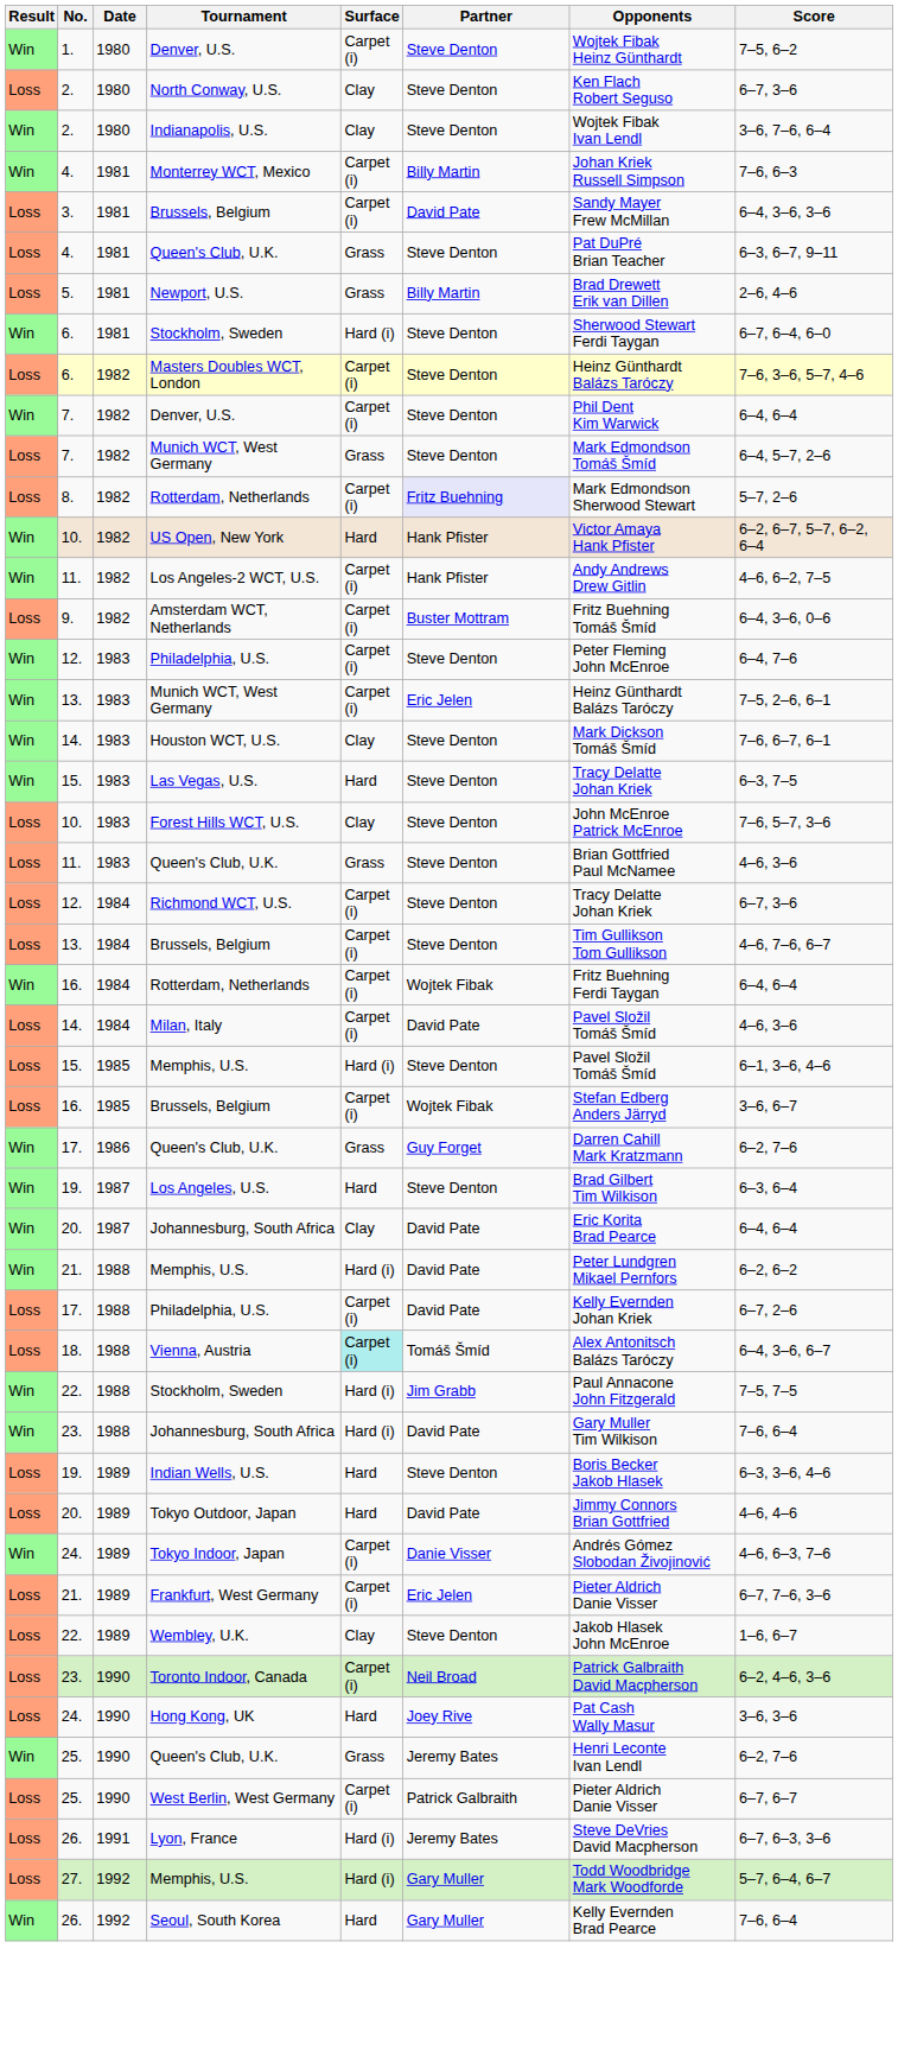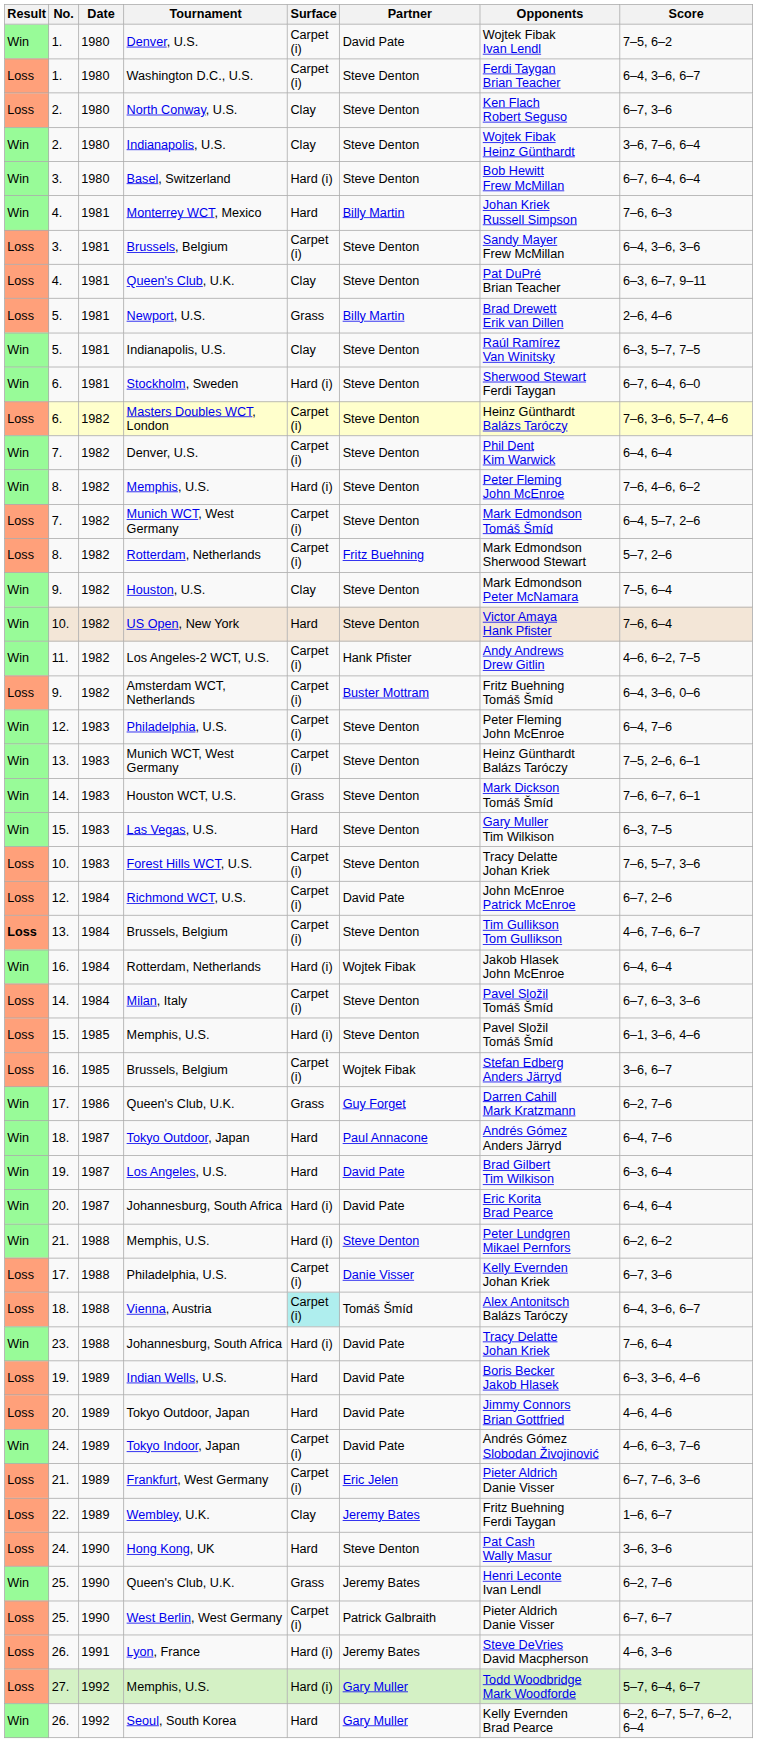 <table class="sortable wikitable">
 <tr>
 <th style="width:45px">Result</th>
 <th style="width:30px" class="unsortable">No.</th>
 <th style="width:50px">Date</th>
 <th style="width:200px">Tournament</th>
 <th style="width:55px">Surface</th>
 <th style="width:170px">Partner</th>
 <th style="width:170px">Opponents</th>
 <th style="width:160px" class="unsortable">Score</th>
 </tr>
 <tr>
 <td style="background:#98fb98;">Win</td>
 <td>1.</td>
 <td>1980</td>
 <td><a href='#'>Denver</a>, U.S.</td>
 <td>Carpet (i)</td>
-<td> <a href='#'>Steve Denton</a></td>
-<td> <a href='#'>Wojtek Fibak</a> <br>  <a href='#'>Heinz Günthardt</a></td>
+<td> David Pate</td>
+<td> Wojtek Fibak <br>  <a href='#'>Ivan Lendl</a></td>
 <td>7–5, 6–2</td>
+</tr>
+<tr>
+<td style="background:#ffa07a;">Loss</td>
+<td>1.</td>
+<td>1980</td>
+<td>Washington D.C., U.S.</td>
+<td>Carpet (i)</td>
+<td> Steve Denton</td>
+<td> <a href='#'>Ferdi Taygan</a> <br>  <a href='#'>Brian Teacher</a></td>
+<td>6–4, 3–6, 6–7</td>
 </tr>
 <tr>
 <td style="background:#ffa07a;">Loss</td>
 <td>2.</td>
 <td>1980</td>
 <td><a href='#'>North Conway</a>, U.S.</td>
 <td>Clay</td>
 <td> Steve Denton</td>
 <td> <a href='#'>Ken Flach</a> <br>  <a href='#'>Robert Seguso</a></td>
 <td>6–7, 3–6</td>
 </tr>
 <tr>
 <td style="background:#98fb98;">Win</td>
 <td>2.</td>
 <td>1980</td>
 <td><a href='#'>Indianapolis</a>, U.S.</td>
 <td>Clay</td>
 <td> Steve Denton</td>
-<td> Wojtek Fibak <br>  <a href='#'>Ivan Lendl</a></td>
+<td> <a href='#'>Wojtek Fibak</a> <br>  <a href='#'>Heinz Günthardt</a></td>
 <td>3–6, 7–6, 6–4</td>
+</tr>
+<tr>
+<td style="background:#98fb98;">Win</td>
+<td>3.</td>
+<td>1980</td>
+<td><a href='#'>Basel</a>, Switzerland</td>
+<td>Hard (i)</td>
+<td> Steve Denton</td>
+<td> <a href='#'>Bob Hewitt</a> <br>  <a href='#'>Frew McMillan</a></td>
+<td>6–7, 6–4, 6–4</td>
 </tr>
 <tr>
 <td style="background:#98fb98;">Win</td>
 <td>4.</td>
 <td>1981</td>
 <td><a href='#'>Monterrey WCT</a>, Mexico</td>
-<td>Carpet (i)</td>
+<td>Hard</td>
 <td> <a href='#'>Billy Martin</a></td>
 <td> <a href='#'>Johan Kriek</a> <br>  <a href='#'>Russell Simpson</a></td>
 <td>7–6, 6–3</td>
 </tr>
 <tr>
 <td style="background:#ffa07a;">Loss</td>
 <td>3.</td>
 <td>1981</td>
 <td><a href='#'>Brussels</a>, Belgium</td>
 <td>Carpet (i)</td>
-<td> <a href='#'>David Pate</a></td>
+<td> Steve Denton</td>
 <td> <a href='#'>Sandy Mayer</a> <br>  Frew McMillan</td>
 <td>6–4, 3–6, 3–6</td>
 </tr>
 <tr>
 <td style="background:#ffa07a;">Loss</td>
 <td>4.</td>
 <td>1981</td>
 <td><a href='#'>Queen's Club</a>, U.K.</td>
-<td>Grass</td>
+<td>Clay</td>
 <td> Steve Denton</td>
 <td> <a href='#'>Pat DuPré</a> <br>  Brian Teacher</td>
 <td>6–3, 6–7, 9–11</td>
 </tr>
 <tr>
 <td style="background:#ffa07a;">Loss</td>
 <td>5.</td>
 <td>1981</td>
 <td><a href='#'>Newport</a>, U.S.</td>
 <td>Grass</td>
 <td> <a href='#'>Billy Martin</a></td>
 <td> <a href='#'>Brad Drewett</a> <br>  <a href='#'>Erik van Dillen</a></td>
 <td>2–6, 4–6</td>
+</tr>
+<tr>
+<td style="background:#98fb98;">Win</td>
+<td>5.</td>
+<td>1981</td>
+<td>Indianapolis, U.S.</td>
+<td>Clay</td>
+<td> Steve Denton</td>
+<td> <a href='#'>Raúl Ramírez</a> <br>  <a href='#'>Van Winitsky</a></td>
+<td>6–3, 5–7, 7–5</td>
 </tr>
 <tr>
 <td style="background:#98fb98;">Win</td>
 <td>6.</td>
 <td>1981</td>
 <td><a href='#'>Stockholm</a>, Sweden</td>
 <td>Hard (i)</td>
 <td> Steve Denton</td>
 <td> <a href='#'>Sherwood Stewart</a> <br>  Ferdi Taygan</td>
 <td>6–7, 6–4, 6–0</td>
 </tr>
 <tr style="background:#ffffcc;">
 <td style="background:#ffa07a;">Loss</td>
 <td>6.</td>
 <td>1982</td>
 <td><a href='#'>Masters Doubles WCT</a>, London</td>
 <td>Carpet (i)</td>
 <td> Steve Denton</td>
 <td> Heinz Günthardt <br>  <a href='#'>Balázs Taróczy</a></td>
 <td>7–6, 3–6, 5–7, 4–6</td>
 </tr>
 <tr>
 <td style="background:#98fb98;">Win</td>
 <td>7.</td>
 <td>1982</td>
 <td>Denver, U.S.</td>
 <td>Carpet (i)</td>
 <td> Steve Denton</td>
 <td> <a href='#'>Phil Dent</a> <br>  <a href='#'>Kim Warwick</a></td>
 <td>6–4, 6–4</td>
 </tr>
 <tr>
+<td style="background:#98fb98;">Win</td>
+<td>8.</td>
+<td>1982</td>
+<td><a href='#'>Memphis</a>, U.S.</td>
+<td>Hard (i)</td>
+<td> Steve Denton</td>
+<td> <a href='#'>Peter Fleming</a> <br>  <a href='#'>John McEnroe</a></td>
+<td>7–6, 4–6, 6–2</td>
+</tr>
+<tr>
 <td style="background:#ffa07a;">Loss</td>
 <td>7.</td>
 <td>1982</td>
 <td><a href='#'>Munich WCT</a>, West Germany</td>
-<td>Grass</td>
+<td>Carpet (i)</td>
 <td> Steve Denton</td>
 <td> <a href='#'>Mark Edmondson</a> <br>  <a href='#'>Tomáš Šmíd</a></td>
 <td>6–4, 5–7, 2–6</td>
 </tr>
 <tr>
 <td style="background:#ffa07a;">Loss</td>
 <td>8.</td>
 <td>1982</td>
 <td><a href='#'>Rotterdam</a>, Netherlands</td>
 <td>Carpet (i)</td>
-<td style="background: lavender;"> <a href='#'>Fritz Buehning</a></td>
+<td> <a href='#'>Fritz Buehning</a></td>
 <td> Mark Edmondson <br>  Sherwood Stewart</td>
 <td>5–7, 2–6</td>
+</tr>
+<tr>
+<td style="background:#98fb98;">Win</td>
+<td>9.</td>
+<td>1982</td>
+<td><a href='#'>Houston</a>, U.S.</td>
+<td>Clay</td>
+<td> Steve Denton</td>
+<td> Mark Edmondson <br>  <a href='#'>Peter McNamara</a></td>
+<td>7–5, 6–4</td>
 </tr>
 <tr style="background:#f3e6d7;">
 <td style="background:#98fb98;">Win</td>
 <td>10.</td>
 <td>1982</td>
 <td><a href='#'>US Open</a>, New York</td>
 <td>Hard</td>
-<td> Hank Pfister</td>
+<td> Steve Denton</td>
 <td> <a href='#'>Victor Amaya</a> <br>  <a href='#'>Hank Pfister</a></td>
-<td>6–2, 6–7, 5–7, 6–2, 6–4</td>
+<td>7–6, 6–4</td>
 </tr>
 <tr>
 <td style="background:#98fb98;">Win</td>
 <td>11.</td>
 <td>1982</td>
 <td>Los Angeles-2 WCT, U.S.</td>
 <td>Carpet (i)</td>
 <td> Hank Pfister</td>
 <td> <a href='#'>Andy Andrews</a> <br>  <a href='#'>Drew Gitlin</a></td>
 <td>4–6, 6–2, 7–5</td>
 </tr>
 <tr>
 <td style="background:#ffa07a;">Loss</td>
 <td>9.</td>
 <td>1982</td>
 <td>Amsterdam WCT, Netherlands</td>
 <td>Carpet (i)</td>
 <td> <a href='#'>Buster Mottram</a></td>
 <td> Fritz Buehning <br>  Tomáš Šmíd</td>
 <td>6–4, 3–6, 0–6</td>
 </tr>
 <tr>
 <td style="background:#98fb98;">Win</td>
 <td>12.</td>
 <td>1983</td>
 <td><a href='#'>Philadelphia</a>, U.S.</td>
 <td>Carpet (i)</td>
 <td> Steve Denton</td>
 <td> Peter Fleming <br>  John McEnroe</td>
 <td>6–4, 7–6</td>
 </tr>
 <tr>
 <td style="background:#98fb98;">Win</td>
 <td>13.</td>
 <td>1983</td>
 <td>Munich WCT, West Germany</td>
 <td>Carpet (i)</td>
-<td> <a href='#'>Eric Jelen</a></td>
+<td> Steve Denton</td>
 <td> Heinz Günthardt <br>  Balázs Taróczy</td>
 <td>7–5, 2–6, 6–1</td>
 </tr>
 <tr>
 <td style="background:#98fb98;">Win</td>
 <td>14.</td>
 <td>1983</td>
 <td>Houston WCT, U.S.</td>
-<td>Clay</td>
+<td>Grass</td>
 <td> Steve Denton</td>
 <td> <a href='#'>Mark Dickson</a> <br>  Tomáš Šmíd</td>
 <td>7–6, 6–7, 6–1</td>
 </tr>
 <tr>
 <td style="background:#98fb98;">Win</td>
 <td>15.</td>
 <td>1983</td>
 <td><a href='#'>Las Vegas</a>, U.S.</td>
 <td>Hard</td>
 <td> Steve Denton</td>
-<td> <a href='#'>Tracy Delatte</a> <br>  <a href='#'>Johan Kriek</a></td>
+<td> <a href='#'>Gary Muller</a> <br>  Tim Wilkison</td>
 <td>6–3, 7–5</td>
 </tr>
 <tr>
 <td style="background:#ffa07a;">Loss</td>
 <td>10.</td>
 <td>1983</td>
 <td><a href='#'>Forest Hills WCT</a>, U.S.</td>
-<td>Clay</td>
+<td>Carpet (i)</td>
 <td> Steve Denton</td>
-<td> John McEnroe <br>  <a href='#'>Patrick McEnroe</a></td>
+<td> Tracy Delatte <br>  Johan Kriek</td>
 <td>7–6, 5–7, 3–6</td>
-</tr>
-<tr>
-<td style="background:#ffa07a;">Loss</td>
-<td>11.</td>
-<td>1983</td>
-<td>Queen's Club, U.K.</td>
-<td>Grass</td>
-<td> Steve Denton</td>
-<td> Brian Gottfried <br>  Paul McNamee</td>
-<td>4–6, 3–6</td>
 </tr>
 <tr>
 <td style="background:#ffa07a;">Loss</td>
 <td>12.</td>
 <td>1984</td>
 <td><a href='#'>Richmond WCT</a>, U.S.</td>
 <td>Carpet (i)</td>
-<td> Steve Denton</td>
-<td> Tracy Delatte <br>  Johan Kriek</td>
-<td>6–7, 3–6</td>
+<td> David Pate</td>
+<td> John McEnroe <br>  <a href='#'>Patrick McEnroe</a></td>
+<td>6–7, 2–6</td>
 </tr>
 <tr>
-<td style="background:#ffa07a;">Loss</td>
+<td style="background:#ffa07a;"><strong>Loss</strong></td>
 <td>13.</td>
 <td>1984</td>
 <td>Brussels, Belgium</td>
 <td>Carpet (i)</td>
 <td> Steve Denton</td>
 <td> <a href='#'>Tim Gullikson</a> <br>  <a href='#'>Tom Gullikson</a></td>
 <td>4–6, 7–6, 6–7</td>
 </tr>
 <tr>
 <td style="background:#98fb98;">Win</td>
 <td>16.</td>
 <td>1984</td>
 <td>Rotterdam, Netherlands</td>
-<td>Carpet (i)</td>
+<td>Hard (i)</td>
 <td> Wojtek Fibak</td>
-<td> Fritz Buehning <br>  Ferdi Taygan</td>
+<td> Jakob Hlasek <br>  John McEnroe</td>
 <td>6–4, 6–4</td>
 </tr>
 <tr>
 <td style="background:#ffa07a;">Loss</td>
 <td>14.</td>
 <td>1984</td>
 <td><a href='#'>Milan</a>, Italy</td>
 <td>Carpet (i)</td>
-<td> David Pate</td>
+<td> Steve Denton</td>
 <td> <a href='#'>Pavel Složil</a> <br>  Tomáš Šmíd</td>
-<td>4–6, 3–6</td>
+<td>6–7, 6–3, 3–6</td>
 </tr>
 <tr>
 <td style="background:#ffa07a;">Loss</td>
 <td>15.</td>
 <td>1985</td>
 <td>Memphis, U.S.</td>
 <td>Hard (i)</td>
 <td> Steve Denton</td>
 <td> Pavel Složil <br>  Tomáš Šmíd</td>
 <td>6–1, 3–6, 4–6</td>
 </tr>
 <tr>
 <td style="background:#ffa07a;">Loss</td>
 <td>16.</td>
 <td>1985</td>
 <td>Brussels, Belgium</td>
 <td>Carpet (i)</td>
 <td> Wojtek Fibak</td>
 <td> <a href='#'>Stefan Edberg</a> <br>  <a href='#'>Anders Järryd</a></td>
 <td>3–6, 6–7</td>
 </tr>
 <tr>
 <td style="background:#98fb98;">Win</td>
 <td>17.</td>
 <td>1986</td>
 <td>Queen's Club, U.K.</td>
 <td>Grass</td>
 <td> <a href='#'>Guy Forget</a></td>
 <td> <a href='#'>Darren Cahill</a> <br>  <a href='#'>Mark Kratzmann</a></td>
 <td>6–2, 7–6</td>
 </tr>
 <tr>
 <td style="background:#98fb98;">Win</td>
+<td>18.</td>
+<td>1987</td>
+<td><a href='#'>Tokyo Outdoor</a>, Japan</td>
+<td>Hard</td>
+<td> <a href='#'>Paul Annacone</a></td>
+<td> <a href='#'>Andrés Gómez</a> <br>  Anders Järryd</td>
+<td>6–4, 7–6</td>
+</tr>
+<tr>
+<td style="background:#98fb98;">Win</td>
 <td>19.</td>
 <td>1987</td>
 <td><a href='#'>Los Angeles</a>, U.S.</td>
 <td>Hard</td>
-<td> Steve Denton</td>
+<td> <a href='#'>David Pate</a></td>
 <td> <a href='#'>Brad Gilbert</a> <br>  <a href='#'>Tim Wilkison</a></td>
 <td>6–3, 6–4</td>
 </tr>
 <tr>
 <td style="background:#98fb98;">Win</td>
 <td>20.</td>
 <td>1987</td>
 <td>Johannesburg, South Africa</td>
-<td>Clay</td>
+<td>Hard (i)</td>
 <td> David Pate</td>
 <td> <a href='#'>Eric Korita</a> <br>  <a href='#'>Brad Pearce</a></td>
 <td>6–4, 6–4</td>
 </tr>
 <tr>
 <td style="background:#98fb98;">Win</td>
 <td>21.</td>
 <td>1988</td>
 <td>Memphis, U.S.</td>
 <td>Hard (i)</td>
-<td> David Pate</td>
+<td> <a href='#'>Steve Denton</a></td>
 <td> <a href='#'>Peter Lundgren</a> <br>  <a href='#'>Mikael Pernfors</a></td>
 <td>6–2, 6–2</td>
 </tr>
 <tr>
 <td style="background:#ffa07a;">Loss</td>
 <td>17.</td>
 <td>1988</td>
 <td>Philadelphia, U.S.</td>
 <td>Carpet (i)</td>
-<td> David Pate</td>
+<td> <a href='#'>Danie Visser</a></td>
 <td> <a href='#'>Kelly Evernden</a> <br>  Johan Kriek</td>
-<td>6–7, 2–6</td>
+<td>6–7, 3–6</td>
 </tr>
 <tr>
 <td style="background:#ffa07a;">Loss</td>
 <td>18.</td>
 <td>1988</td>
 <td><a href='#'>Vienna</a>, Austria</td>
 <td style="background: paleturquoise;">Carpet (i)</td>
 <td> Tomáš Šmíd</td>
 <td> <a href='#'>Alex Antonitsch</a> <br>  Balázs Taróczy</td>
 <td>6–4, 3–6, 6–7</td>
 </tr>
 <tr>
 <td style="background:#98fb98;">Win</td>
-<td>22.</td>
-<td>1988</td>
-<td>Stockholm, Sweden</td>
-<td>Hard (i)</td>
-<td> <a href='#'>Jim Grabb</a></td>
-<td> Paul Annacone <br>  <a href='#'>John Fitzgerald</a></td>
-<td>7–5, 7–5</td>
-</tr>
-<tr>
-<td style="background:#98fb98;">Win</td>
 <td>23.</td>
 <td>1988</td>
 <td>Johannesburg, South Africa</td>
 <td>Hard (i)</td>
 <td> David Pate</td>
-<td> <a href='#'>Gary Muller</a> <br>  Tim Wilkison</td>
+<td> <a href='#'>Tracy Delatte</a> <br>  <a href='#'>Johan Kriek</a></td>
 <td>7–6, 6–4</td>
 </tr>
 <tr>
 <td style="background:#ffa07a;">Loss</td>
 <td>19.</td>
 <td>1989</td>
 <td><a href='#'>Indian Wells</a>, U.S.</td>
 <td>Hard</td>
-<td> Steve Denton</td>
+<td> David Pate</td>
 <td> <a href='#'>Boris Becker</a> <br>  <a href='#'>Jakob Hlasek</a></td>
 <td>6–3, 3–6, 4–6</td>
 </tr>
 <tr>
 <td style="background:#ffa07a;">Loss</td>
 <td>20.</td>
 <td>1989</td>
 <td>Tokyo Outdoor, Japan</td>
 <td>Hard</td>
 <td> David Pate</td>
 <td> <a href='#'>Jimmy Connors</a> <br>  <a href='#'>Brian Gottfried</a></td>
 <td>4–6, 4–6</td>
 </tr>
 <tr>
 <td style="background:#98fb98;">Win</td>
 <td>24.</td>
 <td>1989</td>
 <td><a href='#'>Tokyo Indoor</a>, Japan</td>
 <td>Carpet (i)</td>
-<td> <a href='#'>Danie Visser</a></td>
+<td> David Pate</td>
 <td> Andrés Gómez <br>  <a href='#'>Slobodan Živojinović</a></td>
 <td>4–6, 6–3, 7–6</td>
 </tr>
 <tr>
 <td style="background:#ffa07a;">Loss</td>
 <td>21.</td>
 <td>1989</td>
 <td><a href='#'>Frankfurt</a>, West Germany</td>
 <td>Carpet (i)</td>
 <td> <a href='#'>Eric Jelen</a></td>
 <td> <a href='#'>Pieter Aldrich</a> <br>  Danie Visser</td>
 <td>6–7, 7–6, 3–6</td>
 </tr>
 <tr>
 <td style="background:#ffa07a;">Loss</td>
 <td>22.</td>
 <td>1989</td>
 <td><a href='#'>Wembley</a>, U.K.</td>
 <td>Clay</td>
-<td> Steve Denton</td>
-<td> Jakob Hlasek <br>  John McEnroe</td>
+<td> <a href='#'>Jeremy Bates</a></td>
+<td> Fritz Buehning <br>  Ferdi Taygan</td>
 <td>1–6, 6–7</td>
-</tr>
-<tr style="background:#d4f1c5;">
-<td style="background:#ffa07a;">Loss</td>
-<td>23.</td>
-<td>1990</td>
-<td><a href='#'>Toronto Indoor</a>, Canada</td>
-<td>Carpet (i)</td>
-<td> <a href='#'>Neil Broad</a></td>
-<td> <a href='#'>Patrick Galbraith</a> <br>  <a href='#'>David Macpherson</a></td>
-<td>6–2, 4–6, 3–6</td>
 </tr>
 <tr>
 <td style="background:#ffa07a;">Loss</td>
 <td>24.</td>
 <td>1990</td>
 <td><a href='#'>Hong Kong</a>, UK</td>
 <td>Hard</td>
-<td> <a href='#'>Joey Rive</a></td>
+<td> Steve Denton</td>
 <td> <a href='#'>Pat Cash</a> <br>  <a href='#'>Wally Masur</a></td>
 <td>3–6, 3–6</td>
 </tr>
 <tr>
 <td style="background:#98fb98;">Win</td>
 <td>25.</td>
 <td>1990</td>
 <td>Queen's Club, U.K.</td>
 <td>Grass</td>
 <td> Jeremy Bates</td>
 <td> <a href='#'>Henri Leconte</a> <br>  Ivan Lendl</td>
 <td>6–2, 7–6</td>
 </tr>
 <tr>
 <td style="background:#ffa07a;">Loss</td>
 <td>25.</td>
 <td>1990</td>
 <td><a href='#'>West Berlin</a>, West Germany</td>
 <td>Carpet (i)</td>
 <td> Patrick Galbraith</td>
 <td> Pieter Aldrich <br>  Danie Visser</td>
 <td>6–7, 6–7</td>
 </tr>
 <tr>
 <td style="background:#ffa07a;">Loss</td>
 <td>26.</td>
 <td>1991</td>
 <td><a href='#'>Lyon</a>, France</td>
 <td>Hard (i)</td>
 <td> Jeremy Bates</td>
 <td> <a href='#'>Steve DeVries</a> <br>  David Macpherson</td>
-<td>6–7, 6–3, 3–6</td>
+<td>4–6, 3–6</td>
 </tr>
 <tr style="background:#d4f1c5;">
 <td style="background:#ffa07a;">Loss</td>
 <td>27.</td>
 <td>1992</td>
 <td>Memphis, U.S.</td>
 <td>Hard (i)</td>
 <td> <a href='#'>Gary Muller</a></td>
 <td> <a href='#'>Todd Woodbridge</a> <br>  <a href='#'>Mark Woodforde</a></td>
 <td>5–7, 6–4, 6–7</td>
 </tr>
 <tr>
 <td style="background:#98fb98;">Win</td>
 <td>26.</td>
 <td>1992</td>
 <td><a href='#'>Seoul</a>, South Korea</td>
 <td>Hard</td>
 <td> <a href='#'>Gary Muller</a></td>
 <td> Kelly Evernden <br>  Brad Pearce</td>
-<td>7–6, 6–4</td>
+<td>6–2, 6–7, 5–7, 6–2, 6–4</td>
 </tr>
 </table>
